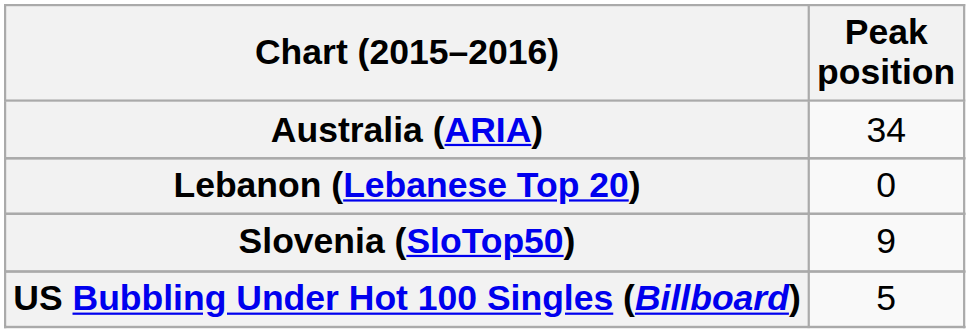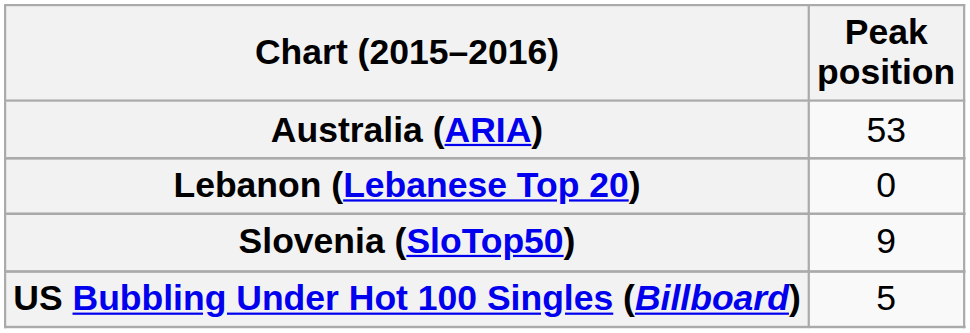 <table class="wikitable sortable plainrowheaders" style="text-align:center">
 <tr>
 <th scope="col">Chart (2015–2016)</th>
 <th scope="col">Peak<br>position</th>
 </tr>
 <tr>
 <th scope="row">Australia (<a href='#'>ARIA</a>)</th>
-<td>34</td>
+<td>53</td>
 </tr>
 <tr>
 </tr>
 <tr>
 </tr>
 <tr>
 </tr>
 <tr>
 </tr>
 <tr>
 </tr>
 <tr>
 </tr>
 <tr>
 </tr>
 <tr>
 </tr>
 <tr>
 </tr>
 <tr>
 </tr>
 <tr>
 </tr>
 <tr>
 </tr>
 <tr>
 </tr>
 <tr>
 </tr>
 <tr>
 </tr>
 <tr>
 </tr>
 <tr>
 <th scope="row">Lebanon (<a href='#'>Lebanese Top 20</a>)</th>
 <td>0</td>
 </tr>
 <tr>
 </tr>
 <tr>
 </tr>
 <tr>
 </tr>
 <tr>
 </tr>
 <tr>
 </tr>
 <tr>
 </tr>
 <tr>
 </tr>
 <tr>
 </tr>
 <tr>
 </tr>
 <tr>
 <th scope="row">Slovenia (<a href='#'>SloTop50</a>)</th>
 <td align=center>9</td>
 </tr>
 <tr>
 </tr>
 <tr>
 </tr>
 <tr>
 </tr>
 <tr>
 </tr>
 <tr>
 <th scope="row">US <a href='#'>Bubbling Under Hot 100 Singles</a> (<a href='#'><em>Billboard</em></a>)</th>
 <td>5</td>
 </tr>
 <tr>
 </tr>
 <tr>
 </tr>
 </table>
